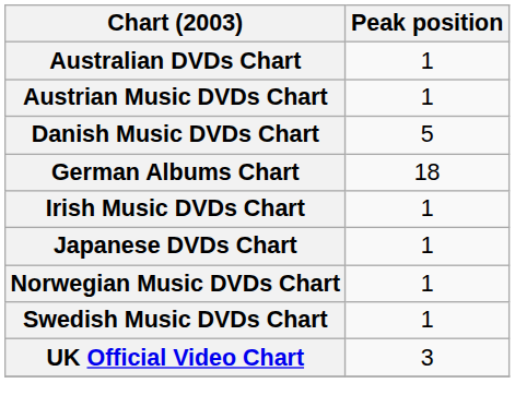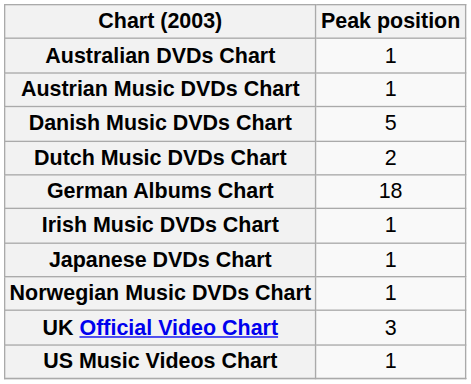 <table class="wikitable plainrowheaders sortable" style="text-align:center;" border="1">
 <tr>
 <th scope="col">Chart (2003)</th>
 <th scope="col">Peak position</th>
 </tr>
 <tr>
 <th scope="row">Australian DVDs Chart</th>
 <td>1</td>
 </tr>
 <tr>
 <th scope="row">Austrian Music DVDs Chart</th>
 <td>1</td>
 </tr>
 <tr>
 <th scope="row">Danish Music DVDs Chart</th>
 <td>5</td>
 </tr>
 <tr>
+<th scope="row">Dutch Music DVDs Chart</th>
+<td>2</td>
+</tr>
+<tr>
 <th scope="row">German Albums Chart</th>
 <td>18</td>
 </tr>
 <tr>
 <th scope="row">Irish Music DVDs Chart</th>
 <td>1</td>
 </tr>
 <tr>
 <th scope="row">Japanese DVDs Chart</th>
 <td>1</td>
 </tr>
 <tr>
 <th scope="row">Norwegian Music DVDs Chart</th>
 <td>1</td>
 </tr>
 <tr>
-<th scope="row">Swedish Music DVDs Chart</th>
-<td>1</td>
-</tr>
-<tr>
 <th scope="row">UK <a href='#'>Official Video Chart</a></th>
 <td>3</td>
 </tr>
 <tr>
+<th scope="row">US Music Videos Chart</th>
+<td>1</td>
+</tr>
+<tr>
 </tr>
 </table>
